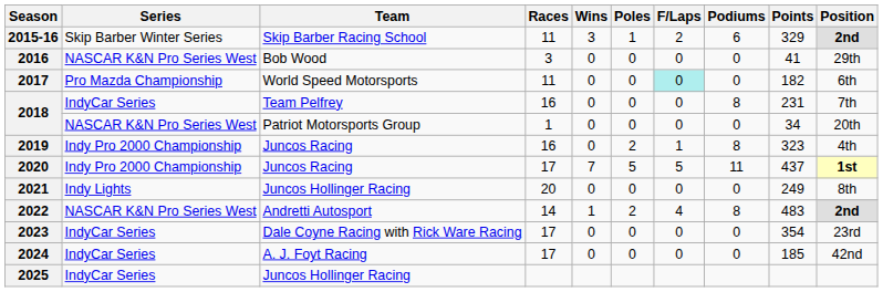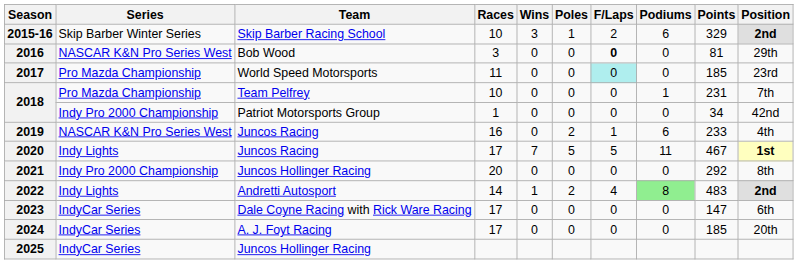 <table class="wikitable" style="font-size: 90%; text-align:center">
 <tr>
 <th>Season</th>
 <th>Series</th>
 <th>Team</th>
 <th>Races</th>
 <th>Wins</th>
 <th>Poles</th>
 <th>F/Laps</th>
 <th>Podiums</th>
 <th>Points</th>
 <th>Position</th>
 </tr>
 <tr>
 <th>2015-16</th>
 <td align=left>Skip Barber Winter Series</td>
 <td align=left><a href='#'>Skip Barber Racing School</a></td>
-<td>11</td>
+<td>10</td>
 <td>3</td>
 <td>1</td>
 <td>2</td>
 <td>6</td>
 <td>329</td>
 <td style="background:#DFDFDF;"><strong>2nd</strong></td>
 </tr>
 <tr>
 <th>2016</th>
 <td align=left><a href='#'>NASCAR K&N Pro Series West</a></td>
 <td align=left>Bob Wood</td>
 <td>3</td>
 <td>0</td>
 <td>0</td>
+<td><strong>0</strong></td>
 <td>0</td>
-<td>0</td>
-<td>41</td>
+<td>81</td>
 <td>29th</td>
 </tr>
 <tr>
 <th>2017</th>
 <td align=left><a href='#'>Pro Mazda Championship</a></td>
 <td align=left>World Speed Motorsports</td>
 <td>11</td>
 <td>0</td>
 <td>0</td>
 <td style="background: paleturquoise;">0</td>
 <td>0</td>
-<td>182</td>
-<td>6th</td>
+<td>185</td>
+<td>23rd</td>
 </tr>
 <tr>
 <th rowspan="2">2018</th>
-<td style="text-align:left;"><a href='#'>IndyCar Series</a></td>
+<td align=left><a href='#'>Pro Mazda Championship</a></td>
 <td align=left><a href='#'>Team Pelfrey</a></td>
-<td>16</td>
+<td>10</td>
 <td>0</td>
 <td>0</td>
 <td>0</td>
-<td>8</td>
+<td>1</td>
 <td>231</td>
 <td>7th</td>
 </tr>
 <tr>
-<td align=left><a href='#'>NASCAR K&N Pro Series West</a></td>
+<td align=left><a href='#'>Indy Pro 2000 Championship</a></td>
 <td align=left>Patriot Motorsports Group</td>
 <td>1</td>
 <td>0</td>
 <td>0</td>
 <td>0</td>
 <td>0</td>
 <td>34</td>
-<td>20th</td>
+<td>42nd</td>
 </tr>
 <tr>
 <th>2019</th>
-<td align=left><a href='#'>Indy Pro 2000 Championship</a></td>
+<td align=left><a href='#'>NASCAR K&N Pro Series West</a></td>
 <td align=left><a href='#'>Juncos Racing</a></td>
 <td>16</td>
 <td>0</td>
 <td>2</td>
 <td>1</td>
-<td>8</td>
-<td>323</td>
+<td>6</td>
+<td>233</td>
 <td>4th</td>
 </tr>
 <tr>
 <th>2020</th>
-<td align=left><a href='#'>Indy Pro 2000 Championship</a></td>
+<td align=left><a href='#'>Indy Lights</a></td>
 <td align=left><a href='#'>Juncos Racing</a></td>
 <td>17</td>
 <td>7</td>
 <td>5</td>
 <td>5</td>
 <td>11</td>
-<td>437</td>
+<td>467</td>
 <td style="background:#FFFFBF;"><strong>1st</strong></td>
 </tr>
 <tr>
 <th>2021</th>
-<td align=left><a href='#'>Indy Lights</a></td>
+<td align=left><a href='#'>Indy Pro 2000 Championship</a></td>
 <td align=left><a href='#'>Juncos Hollinger Racing</a></td>
 <td>20</td>
 <td>0</td>
 <td>0</td>
 <td>0</td>
 <td>0</td>
-<td>249</td>
+<td>292</td>
 <td>8th</td>
 </tr>
 <tr>
 <th>2022</th>
-<td align=left><a href='#'>NASCAR K&N Pro Series West</a></td>
+<td align=left><a href='#'>Indy Lights</a></td>
 <td align=left><a href='#'>Andretti Autosport</a></td>
 <td>14</td>
 <td>1</td>
 <td>2</td>
 <td>4</td>
-<td>8</td>
+<td style="background: lightgreen;">8</td>
 <td>483</td>
 <td style="background:#DFDFDF;"><strong>2nd</strong></td>
 </tr>
 <tr>
 <th>2023</th>
 <td style="text-align:left;"><a href='#'>IndyCar Series</a></td>
 <td style="text-align:left;"><a href='#'>Dale Coyne Racing</a> with <a href='#'>Rick Ware Racing</a></td>
 <td>17</td>
 <td>0</td>
 <td>0</td>
 <td>0</td>
 <td>0</td>
-<td>354</td>
-<td>23rd</td>
+<td>147</td>
+<td>6th</td>
 </tr>
 <tr>
 <th>2024</th>
 <td align=left><a href='#'>IndyCar Series</a></td>
 <td align=left><a href='#'>A. J. Foyt Racing</a></td>
 <td>17</td>
 <td>0</td>
 <td>0</td>
 <td>0</td>
 <td>0</td>
 <td>185</td>
-<td>42nd</td>
+<td>20th</td>
 </tr>
 <tr>
 <th>2025</th>
 <td align=left><a href='#'>IndyCar Series</a></td>
 <td align=left><a href='#'>Juncos Hollinger Racing</a></td>
 <td></td>
 <td></td>
 <td></td>
 <td></td>
 <td></td>
 <td></td>
 <td></td>
 </tr>
 </table>
